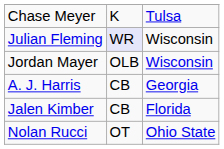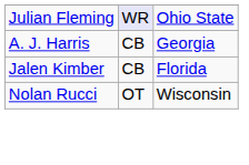 <table class="wikitable">
 <tr>
 </tr>
 <tr>
-<td>Chase Meyer</td>
-<td>K</td>
-<td><a href='#'>Tulsa</a></td>
-</tr>
-<tr>
 <td><a href='#'>Julian Fleming</a></td>
 <td style="background: lavender;">WR</td>
-<td>Wisconsin</td>
-</tr>
-<tr>
-<td>Jordan Mayer</td>
-<td>OLB</td>
-<td><a href='#'>Wisconsin</a></td>
+<td><a href='#'>Ohio State</a></td>
 </tr>
 <tr>
 <td><a href='#'>A. J. Harris</a></td>
 <td>CB</td>
 <td><a href='#'>Georgia</a></td>
 </tr>
 <tr>
 <td><a href='#'>Jalen Kimber</a></td>
 <td>CB</td>
 <td><a href='#'>Florida</a></td>
 </tr>
 <tr>
 <td><a href='#'>Nolan Rucci</a></td>
 <td>OT</td>
-<td><a href='#'>Ohio State</a></td>
+<td>Wisconsin</td>
 </tr>
 </table>
